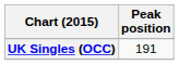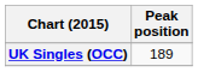 <table class="wikitable sortable plainrowheaders" style="text-align:center">
 <tr>
 <th scope="col">Chart (2015)</th>
 <th scope="col">Peak<br>position</th>
 </tr>
 <tr>
 </tr>
 <tr>
 </tr>
 <tr>
 </tr>
 <tr>
 <th scope="row"><a href='#'>UK Singles</a> (<a href='#'>OCC</a>)</th>
-<td>191</td>
+<td>189</td>
 </tr>
 <tr>
 </tr>
 <tr>
 </tr>
 </table>
